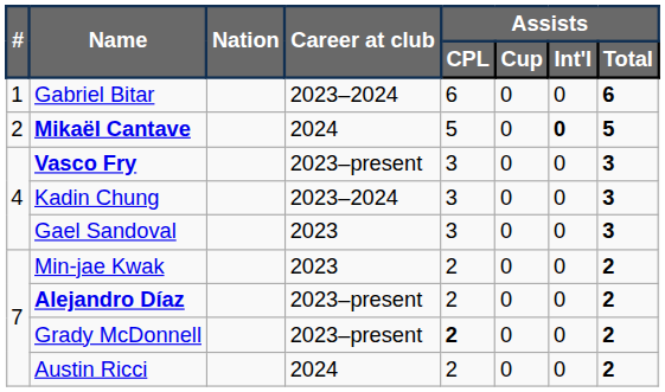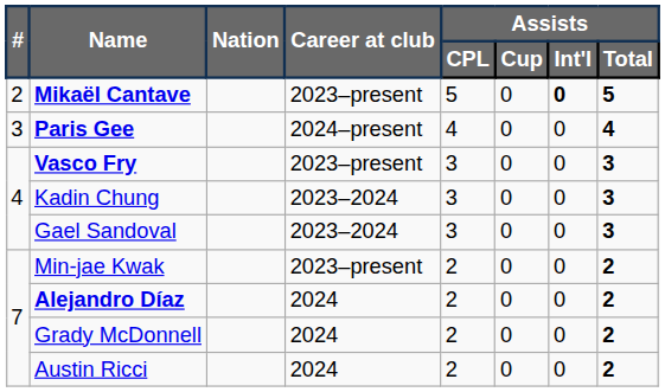 <table class="wikitable sortable">
 <tr>
 <th rowspan="2" style="background:#696969; color:#FFF; border:2px solid #102F52;" scope="col">#</th>
 <th rowspan="2" style="background:#696969; color:#FFF; border:2px solid #102F52;" scope="col">Name</th>
 <th rowspan="2" style="background:#696969; color:#FFF; border:2px solid #102F52;" scope="col">Nation</th>
 <th rowspan="2" style="background:#696969; color:#FFF; border:2px solid #102F52;" scope="col">Career at club</th>
 <th colspan="4" style="background:#696969; color:#FFF; border:2px solid #102F52;" scope="col">Assists</th>
 </tr>
 <tr>
 <th style="background:#696969; color:#FFF; border: 2px solid #000000;">CPL</th>
 <th style="background:#696969; color:#FFF; border: 2px solid #000000;">Cup</th>
 <th style="background:#696969; color:#FFF; border: 2px solid #000000;">Int'l</th>
 <th style="background:#696969; color:#FFF; border: 2px solid #000000;">Total</th>
 </tr>
 <tr>
-<td>1</td>
-<td><a href='#'>Gabriel Bitar</a></td>
-<td></td>
-<td>2023–2024</td>
-<td>6</td>
-<td>0</td>
-<td>0</td>
-<td><strong>6</strong></td>
-</tr>
-<tr>
 <td>2</td>
 <td><strong><a href='#'>Mikaël Cantave</a></strong></td>
 <td></td>
-<td>2024</td>
+<td>2023–present</td>
 <td>5</td>
 <td>0</td>
 <td><strong>0</strong></td>
 <td><strong>5</strong></td>
+</tr>
+<tr>
+<td>3</td>
+<td><strong><a href='#'>Paris Gee</a></strong></td>
+<td></td>
+<td>2024–present</td>
+<td>4</td>
+<td>0</td>
+<td>0</td>
+<td><strong>4</strong></td>
 </tr>
 <tr>
 <td rowspan=3>4</td>
 <td><strong><a href='#'>Vasco Fry</a></strong></td>
 <td></td>
 <td>2023–present</td>
 <td>3</td>
 <td>0</td>
 <td>0</td>
 <td><strong>3</strong></td>
 </tr>
 <tr>
 <td><a href='#'>Kadin Chung</a></td>
 <td></td>
 <td>2023–2024</td>
 <td>3</td>
 <td>0</td>
 <td>0</td>
 <td><strong>3</strong></td>
 </tr>
 <tr>
 <td><a href='#'>Gael Sandoval</a></td>
 <td></td>
-<td>2023</td>
+<td>2023–2024</td>
 <td>3</td>
 <td>0</td>
 <td>0</td>
 <td><strong>3</strong></td>
 </tr>
 <tr>
 <td rowspan=4>7</td>
 <td><a href='#'>Min-jae Kwak</a></td>
 <td></td>
-<td>2023</td>
+<td>2023–present</td>
 <td>2</td>
 <td>0</td>
 <td>0</td>
 <td><strong>2</strong></td>
 </tr>
 <tr>
 <td><strong><a href='#'>Alejandro Díaz</a></strong></td>
 <td></td>
-<td>2023–present</td>
+<td>2024</td>
 <td>2</td>
 <td>0</td>
 <td>0</td>
 <td><strong>2</strong></td>
 </tr>
 <tr>
 <td><a href='#'>Grady McDonnell</a></td>
 <td></td>
-<td>2023–present</td>
-<td><strong>2</strong></td>
+<td>2024</td>
+<td>2</td>
 <td>0</td>
 <td>0</td>
 <td><strong>2</strong></td>
 </tr>
 <tr>
 <td><a href='#'>Austin Ricci</a></td>
 <td></td>
 <td>2024</td>
 <td>2</td>
 <td>0</td>
 <td>0</td>
 <td><strong>2</strong></td>
 </tr>
 </table>
